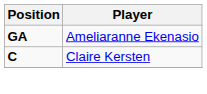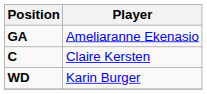 <table class="wikitable collapsible">
 <tr>
 <th>Position</th>
 <th>Player</th>
 </tr>
 <tr>
 <td><strong>GA</strong></td>
 <td><a href='#'>Ameliaranne Ekenasio</a></td>
 </tr>
 <tr>
 <td><strong>C</strong></td>
 <td><a href='#'>Claire Kersten</a></td>
 </tr>
 <tr>
+<td><strong>WD</strong></td>
+<td><a href='#'>Karin Burger</a></td>
+</tr>
+<tr>
 </tr>
 </table>
